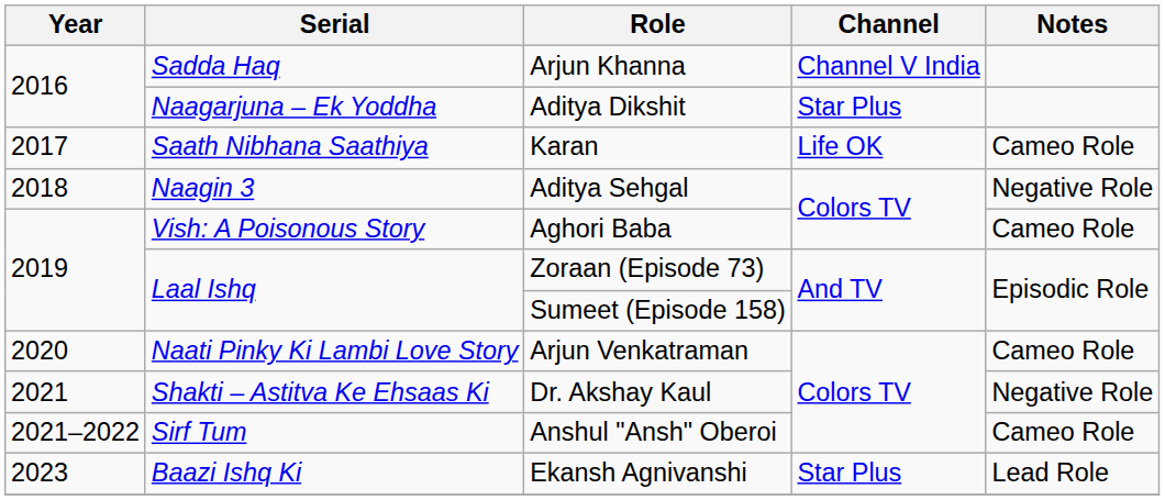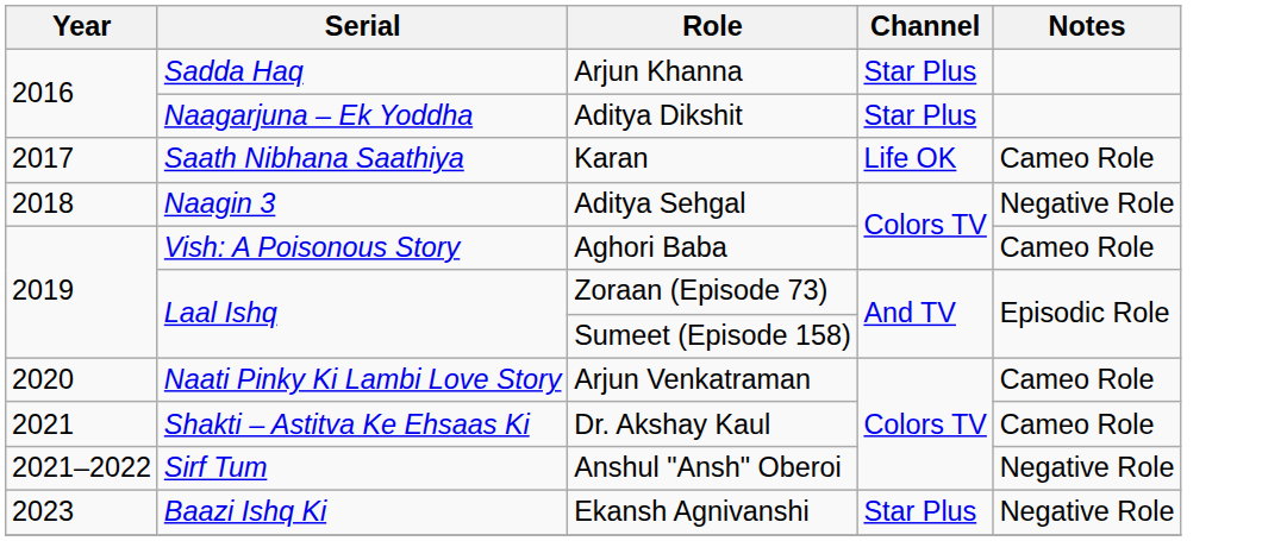 <table class="wikitable sortable">
 <tr>
 <th>Year</th>
 <th>Serial</th>
 <th>Role</th>
 <th>Channel</th>
 <th>Notes</th>
 </tr>
 <tr>
 <td rowspan = "2">2016</td>
 <td><em><a href='#'>Sadda Haq</a></em></td>
 <td>Arjun Khanna</td>
-<td><a href='#'>Channel V India</a></td>
+<td><a href='#'>Star Plus</a></td>
 <td></td>
 </tr>
 <tr>
 <td><em><a href='#'>Naagarjuna – Ek Yoddha</a></em></td>
 <td>Aditya Dikshit</td>
 <td><a href='#'>Star Plus</a></td>
 <td></td>
 </tr>
 <tr>
 <td>2017</td>
 <td><em><a href='#'>Saath Nibhana Saathiya</a></em></td>
 <td>Karan</td>
 <td><a href='#'>Life OK</a></td>
 <td>Cameo Role</td>
 </tr>
 <tr>
 <td rowspan="1">2018</td>
 <td><em><a href='#'> Naagin 3</a></em></td>
 <td>Aditya Sehgal</td>
 <td rowspan = "2"><a href='#'>Colors TV</a></td>
 <td>Negative Role</td>
 </tr>
 <tr>
 <td rowspan="3">2019</td>
 <td><em><a href='#'>Vish: A Poisonous Story</a></em></td>
 <td>Aghori Baba</td>
 <td>Cameo Role</td>
 </tr>
 <tr>
 <td rowspan = "2"><em><a href='#'> Laal Ishq</a></em></td>
 <td>Zoraan (Episode 73)</td>
 <td rowspan = "2"><a href='#'>And TV</a></td>
 <td rowspan = "2">Episodic Role</td>
 </tr>
 <tr>
 <td>Sumeet (Episode 158)</td>
 </tr>
 <tr>
 <td>2020</td>
 <td><em><a href='#'>Naati Pinky Ki Lambi Love Story</a></em></td>
 <td>Arjun Venkatraman</td>
 <td rowspan = "3"><a href='#'>Colors TV</a></td>
 <td>Cameo Role</td>
 </tr>
 <tr>
 <td>2021</td>
 <td><em><a href='#'>Shakti – Astitva Ke Ehsaas Ki</a></em></td>
 <td>Dr. Akshay Kaul</td>
-<td>Negative Role</td>
+<td>Cameo Role</td>
 </tr>
 <tr>
 <td>2021–2022</td>
 <td><em><a href='#'> Sirf Tum</a></em></td>
 <td>Anshul "Ansh" Oberoi</td>
-<td>Cameo Role</td>
+<td>Negative Role</td>
 </tr>
 <tr>
 <td>2023</td>
 <td><em><a href='#'>Baazi Ishq Ki</a></em></td>
 <td>Ekansh Agnivanshi</td>
 <td><a href='#'>Star Plus</a></td>
-<td>Lead Role</td>
+<td>Negative Role</td>
 </tr>
 <tr>
 </tr>
 </table>
